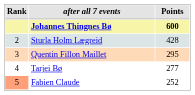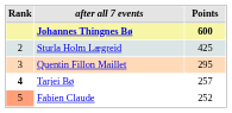 <table cellspacing="1" cellpadding="3" style="border:1px solid #AAAAAA;font-size:86%">
 <tr style="background-color: #E4E4E4;">
 <th style="border-bottom:1px solid #AAAAAA; width: 10px;">Rank</th>
 <th style="border-bottom:1px solid #AAAAAA; width: 200px;"><em>after all 7 events</em></th>
 <th style="border-bottom:1px solid #AAAAAA; width: 50px;">Points</th>
 </tr>
 <tr style="background:#f7f6a8;">
 <td style="text-align:center"></td>
 <td> <strong><a href='#'>Johannes Thingnes Bø</a></strong></td>
 <td align=center><strong>600</strong></td>
 </tr>
 <tr style="background:#dce5e5;">
 <td align=center>2</td>
 <td> <a href='#'>Sturla Holm Lægreid</a></td>
-<td align=center>428</td>
+<td align=center>425</td>
 </tr>
 <tr style="background:#ffdab9;">
 <td align=center>3</td>
 <td> <a href='#'>Quentin Fillon Maillet</a></td>
 <td align=center>295</td>
 </tr>
 <tr>
-<td align=center>4</td>
+<td align=center><strong>4</strong></td>
 <td> <a href='#'>Tarjei Bø</a></td>
-<td align=center>277</td>
+<td align=center>257</td>
 </tr>
 <tr>
 <td align=center style="background: lightsalmon;">5</td>
 <td> <a href='#'>Fabien Claude</a></td>
 <td align=center>252</td>
 </tr>
 </table>
